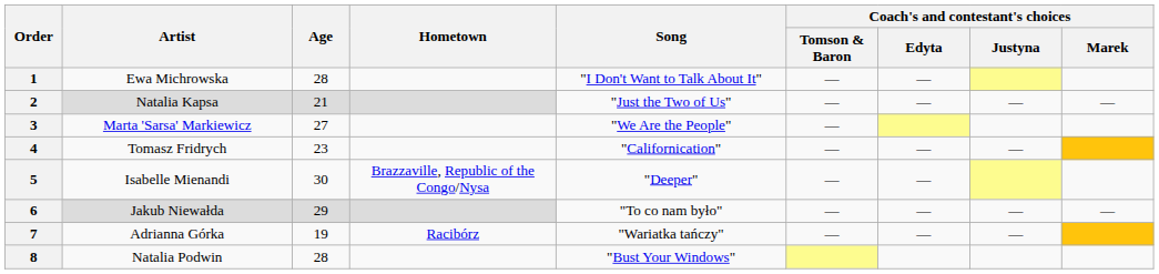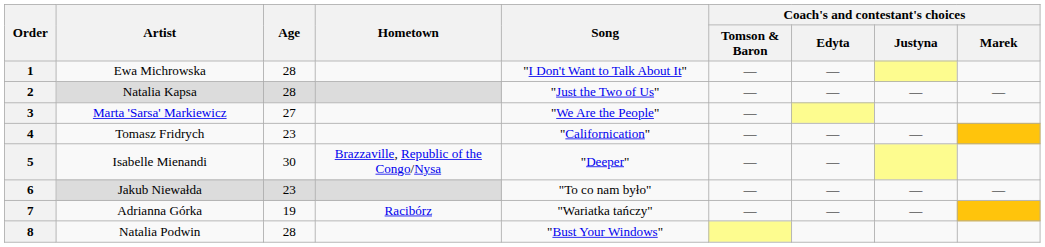 <table class="wikitable" style="text-align:center; width:100%;">
 <tr>
 <th scope="col" rowspan="2" width="05%">Order</th>
 <th scope="col" rowspan="2" width="20%">Artist</th>
 <th scope="col" rowspan="2" width="05%">Age</th>
 <th scope="col" rowspan="2" width="18%">Hometown</th>
 <th scope="col" rowspan="2" width="20%">Song</th>
 <th scope="col" colspan="4" width="32%">Coach's and contestant's choices</th>
 </tr>
 <tr>
 <th width="08%">Tomson & Baron</th>
 <th width="08%">Edyta</th>
 <th width="08%">Justyna</th>
 <th width="08%">Marek</th>
 </tr>
 <tr>
 <th>1</th>
 <td>Ewa Michrowska</td>
 <td>28</td>
 <td></td>
 <td>"<a href='#'>I Don't Want to Talk About It</a>"</td>
 <td>—</td>
 <td>—</td>
 <td style="background:#fdfc8f;"><strong></strong></td>
 <td><strong></strong></td>
 </tr>
 <tr>
 <th>2</th>
 <td style="background:#DCDCDC;">Natalia Kapsa</td>
-<td style="background:#DCDCDC;">21</td>
+<td style="background:#DCDCDC;">28</td>
 <td style="background:#DCDCDC;"></td>
 <td>"<a href='#'>Just the Two of Us</a>"</td>
 <td>—</td>
 <td>—</td>
 <td>—</td>
 <td>—</td>
 </tr>
 <tr>
 <th>3</th>
 <td><a href='#'>Marta 'Sarsa' Markiewicz</a></td>
 <td>27</td>
 <td></td>
 <td>"<a href='#'>We Are the People</a>"</td>
 <td>—</td>
 <td style="background:#fdfc8f;"><strong></strong></td>
 <td><strong></strong></td>
 <td><strong></strong></td>
 </tr>
 <tr>
 <th>4</th>
 <td>Tomasz Fridrych</td>
 <td>23</td>
 <td></td>
 <td>"<a href='#'>Californication</a>"</td>
 <td>—</td>
 <td>—</td>
 <td>—</td>
 <td style="background-color:#FFC40C;"><strong></strong></td>
 </tr>
 <tr>
 <th>5</th>
 <td>Isabelle Mienandi</td>
 <td>30</td>
 <td><a href='#'>Brazzaville</a>, <a href='#'>Republic of the Congo</a>/<a href='#'>Nysa</a></td>
 <td>"<a href='#'>Deeper</a>"</td>
 <td>—</td>
 <td>—</td>
 <td style="background:#fdfc8f;"><strong></strong></td>
 <td><strong></strong></td>
 </tr>
 <tr>
 <th>6</th>
 <td style="background:#DCDCDC;">Jakub Niewałda</td>
-<td style="background:#DCDCDC;">29</td>
+<td style="background:#DCDCDC;">23</td>
 <td style="background:#DCDCDC;"></td>
 <td>"To co nam było"</td>
 <td>—</td>
 <td>—</td>
 <td>—</td>
 <td>—</td>
 </tr>
 <tr>
 <th>7</th>
 <td>Adrianna Górka</td>
 <td>19</td>
 <td><a href='#'>Racibórz</a></td>
 <td>"Wariatka tańczy"</td>
 <td>—</td>
 <td>—</td>
 <td>—</td>
 <td style="background-color:#FFC40C;"><strong></strong></td>
 </tr>
 <tr>
 <th>8</th>
 <td>Natalia Podwin</td>
 <td>28</td>
 <td></td>
 <td>"<a href='#'>Bust Your Windows</a>"</td>
 <td style="background:#fdfc8f;"><strong></strong></td>
 <td><strong></strong></td>
 <td><strong></strong></td>
 <td><strong></strong></td>
 </tr>
 </table>
